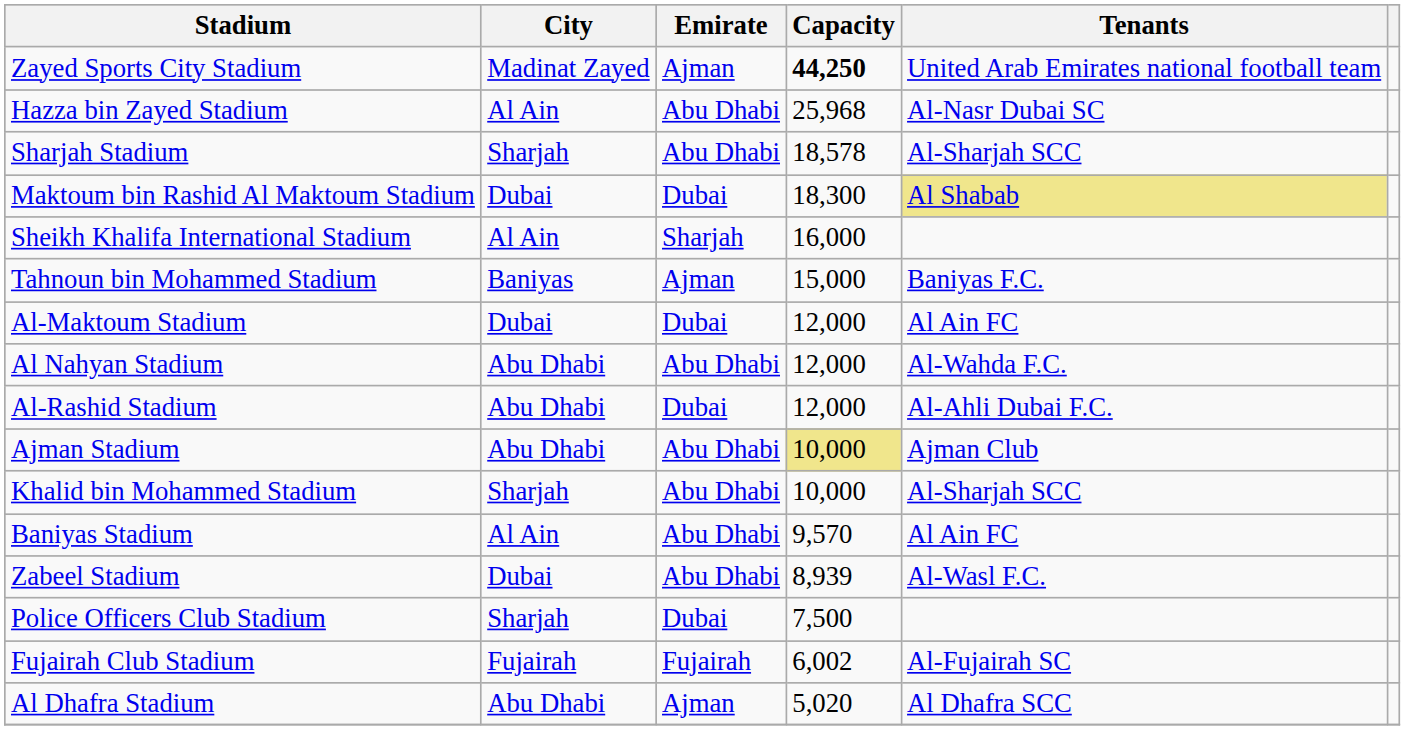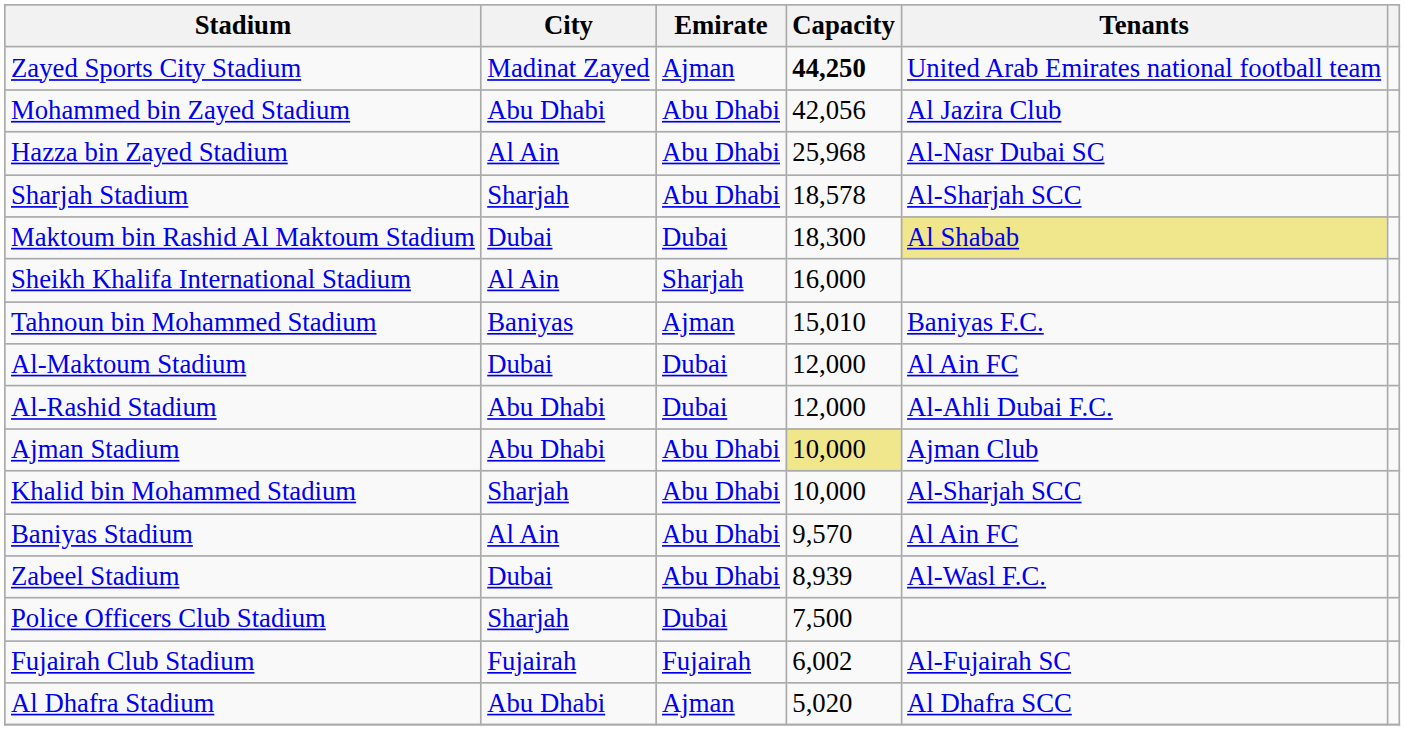 <table class="wikitable plainrowheaders sortable">
 <tr>
 <th scope="col">Stadium</th>
 <th scope="col">City</th>
 <th scope="col">Emirate</th>
 <th scope="col">Capacity</th>
 <th scope="col">Tenants</th>
 <th scope="col" class="unsortable"></th>
 </tr>
 <tr>
 <td><a href='#'>Zayed Sports City Stadium</a></td>
 <td><a href='#'>Madinat Zayed</a></td>
 <td><a href='#'>Ajman</a></td>
 <td><strong>44,250</strong></td>
 <td><a href='#'>United Arab Emirates national football team</a></td>
+<td></td>
+</tr>
+<tr>
+<td><a href='#'>Mohammed bin Zayed Stadium</a></td>
+<td><a href='#'>Abu Dhabi</a></td>
+<td><a href='#'>Abu Dhabi</a></td>
+<td>42,056</td>
+<td><a href='#'>Al Jazira Club</a></td>
 <td></td>
 </tr>
 <tr>
 <td><a href='#'>Hazza bin Zayed Stadium</a></td>
 <td><a href='#'>Al Ain</a></td>
 <td><a href='#'>Abu Dhabi</a></td>
 <td>25,968</td>
 <td><a href='#'>Al-Nasr Dubai SC</a></td>
 <td></td>
 </tr>
 <tr>
 <td><a href='#'>Sharjah Stadium</a></td>
 <td><a href='#'>Sharjah</a></td>
 <td><a href='#'>Abu Dhabi</a></td>
 <td>18,578</td>
 <td><a href='#'>Al-Sharjah SCC</a></td>
 <td></td>
 </tr>
 <tr>
 <td><a href='#'>Maktoum bin Rashid Al Maktoum Stadium</a></td>
 <td><a href='#'>Dubai</a></td>
 <td><a href='#'>Dubai</a></td>
 <td>18,300</td>
 <td style="background: khaki;"><a href='#'>Al Shabab</a></td>
 <td></td>
 </tr>
 <tr>
 <td><a href='#'>Sheikh Khalifa International Stadium</a></td>
 <td><a href='#'>Al Ain</a></td>
 <td><a href='#'>Sharjah</a></td>
 <td>16,000</td>
 <td></td>
 <td></td>
 </tr>
 <tr>
 <td><a href='#'>Tahnoun bin Mohammed Stadium</a></td>
 <td><a href='#'>Baniyas</a></td>
 <td><a href='#'>Ajman</a></td>
-<td>15,000</td>
+<td>15,010</td>
 <td><a href='#'>Baniyas F.C.</a></td>
 <td></td>
 </tr>
 <tr>
 <td><a href='#'>Al-Maktoum Stadium</a></td>
 <td><a href='#'>Dubai</a></td>
 <td><a href='#'>Dubai</a></td>
 <td>12,000</td>
 <td><a href='#'>Al Ain FC</a></td>
-<td></td>
-</tr>
-<tr>
-<td><a href='#'>Al Nahyan Stadium</a></td>
-<td><a href='#'>Abu Dhabi</a></td>
-<td><a href='#'>Abu Dhabi</a></td>
-<td>12,000</td>
-<td><a href='#'>Al-Wahda F.C.</a></td>
 <td></td>
 </tr>
 <tr>
 <td><a href='#'>Al-Rashid Stadium</a></td>
 <td><a href='#'>Abu Dhabi</a></td>
 <td><a href='#'>Dubai</a></td>
 <td>12,000</td>
 <td><a href='#'>Al-Ahli Dubai F.C.</a></td>
 <td></td>
 </tr>
 <tr>
 <td><a href='#'>Ajman Stadium</a></td>
 <td><a href='#'>Abu Dhabi</a></td>
 <td><a href='#'>Abu Dhabi</a></td>
 <td style="background: khaki;">10,000</td>
 <td><a href='#'>Ajman Club</a></td>
 <td></td>
 </tr>
 <tr>
 <td><a href='#'>Khalid bin Mohammed Stadium</a></td>
 <td><a href='#'>Sharjah</a></td>
 <td><a href='#'>Abu Dhabi</a></td>
 <td>10,000</td>
 <td><a href='#'>Al-Sharjah SCC</a></td>
 <td></td>
 </tr>
 <tr>
 <td><a href='#'>Baniyas Stadium</a></td>
 <td><a href='#'>Al Ain</a></td>
 <td><a href='#'>Abu Dhabi</a></td>
 <td>9,570</td>
 <td><a href='#'>Al Ain FC</a></td>
 <td></td>
 </tr>
 <tr>
 <td><a href='#'>Zabeel Stadium</a></td>
 <td><a href='#'>Dubai</a></td>
 <td><a href='#'>Abu Dhabi</a></td>
 <td>8,939</td>
 <td><a href='#'>Al-Wasl F.C.</a></td>
 <td></td>
 </tr>
 <tr>
 <td><a href='#'>Police Officers Club Stadium</a></td>
 <td><a href='#'>Sharjah</a></td>
 <td><a href='#'>Dubai</a></td>
 <td>7,500</td>
 <td></td>
 <td></td>
 </tr>
 <tr>
 <td><a href='#'>Fujairah Club Stadium</a></td>
 <td><a href='#'>Fujairah</a></td>
 <td><a href='#'>Fujairah</a></td>
 <td>6,002</td>
 <td><a href='#'>Al-Fujairah SC</a></td>
 <td></td>
 </tr>
 <tr>
 <td><a href='#'>Al Dhafra Stadium</a></td>
 <td><a href='#'>Abu Dhabi</a></td>
 <td><a href='#'>Ajman</a></td>
 <td>5,020</td>
 <td><a href='#'>Al Dhafra SCC</a></td>
 <td></td>
 </tr>
 <tr>
 </tr>
 </table>
